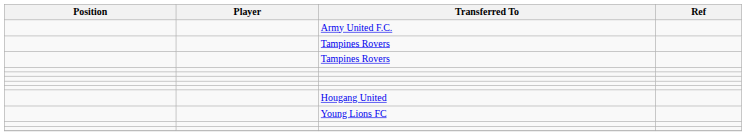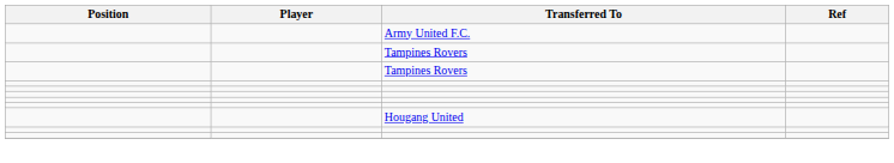 <table class="wikitable sortable" style="width:60%; text-align:center; font-size:100%; text-align:left;">
 <tr>
 <th><strong>Position</strong></th>
 <th><strong>Player</strong></th>
 <th><strong>Transferred To</strong></th>
 <th><strong>Ref</strong></th>
 </tr>
 <tr>
 <td></td>
 <td></td>
 <td> <a href='#'>Army United F.C.</a></td>
 <td></td>
 </tr>
 <tr>
 <td></td>
 <td></td>
 <td> <a href='#'>Tampines Rovers</a></td>
 <td></td>
 </tr>
 <tr>
 <td></td>
 <td></td>
 <td> <a href='#'>Tampines Rovers</a></td>
 <td></td>
 </tr>
 <tr>
 <td></td>
 <td></td>
 <td></td>
 <td></td>
 </tr>
 <tr>
 <td></td>
 <td></td>
 <td></td>
 <td></td>
 </tr>
 <tr>
 <td></td>
 <td></td>
 <td></td>
 <td></td>
 </tr>
 <tr>
 <td></td>
 <td></td>
 <td></td>
 <td></td>
 </tr>
 <tr>
 <td></td>
 <td></td>
 <td></td>
 <td></td>
 </tr>
 <tr>
 <td></td>
 <td></td>
 <td> <a href='#'>Hougang United</a></td>
 <td></td>
 </tr>
 <tr>
 <td></td>
 <td></td>
-<td> <a href='#'>Young Lions FC</a></td>
-<td></td>
-</tr>
-<tr>
-<td></td>
-<td></td>
 <td></td>
 <td></td>
 </tr>
 <tr>
 <td></td>
 <td></td>
 <td></td>
 <td></td>
 </tr>
 <tr>
 </tr>
 </table>
